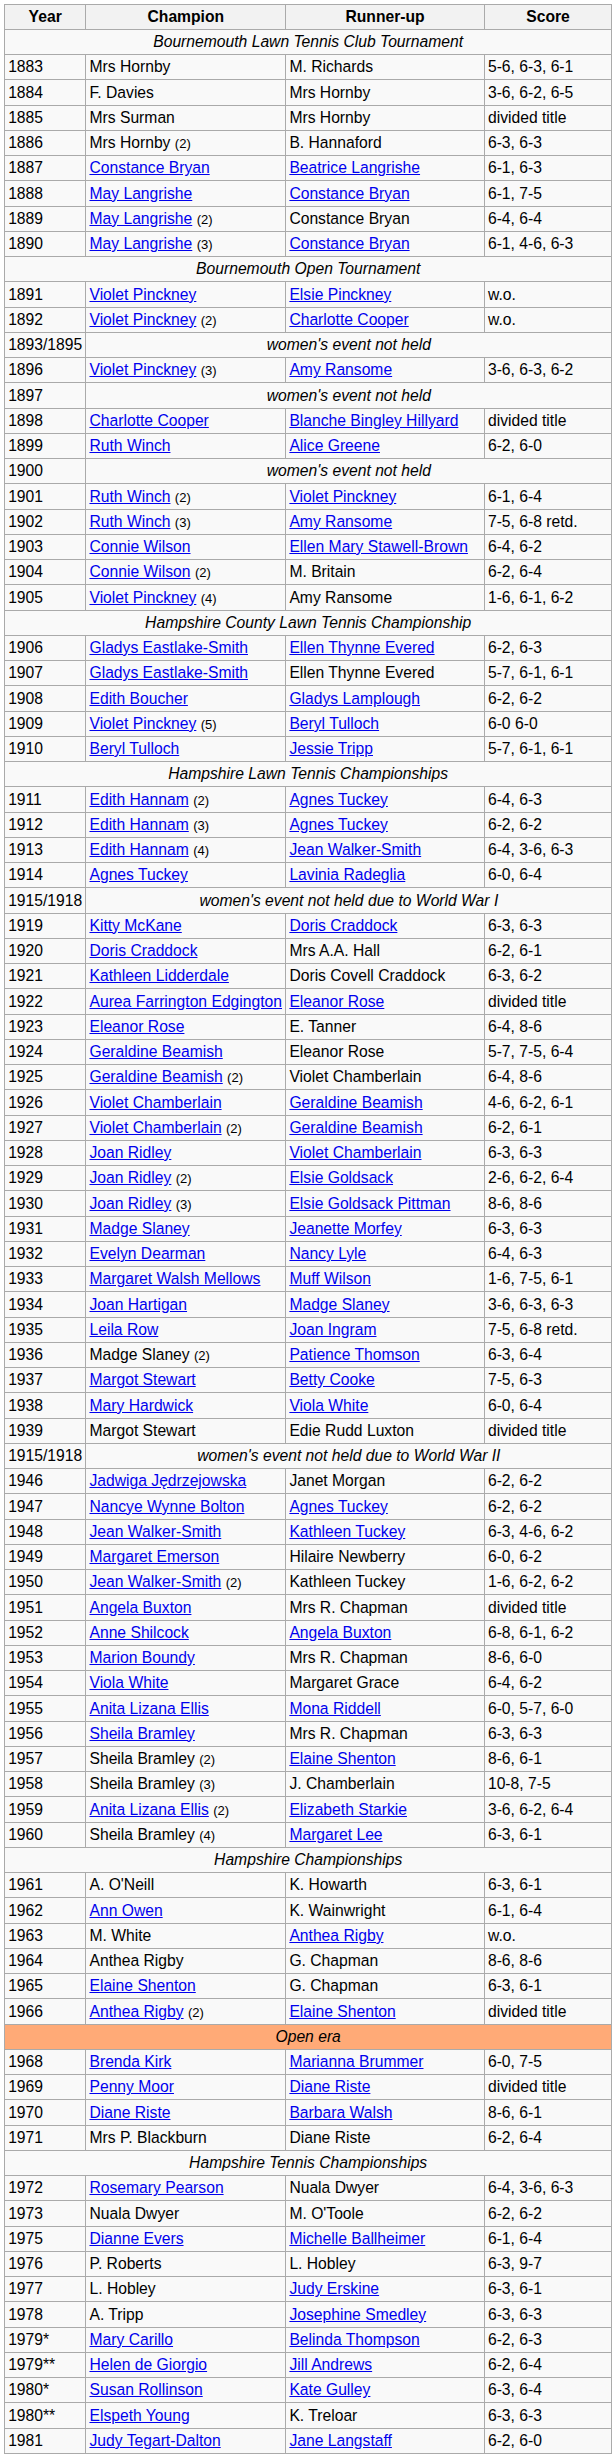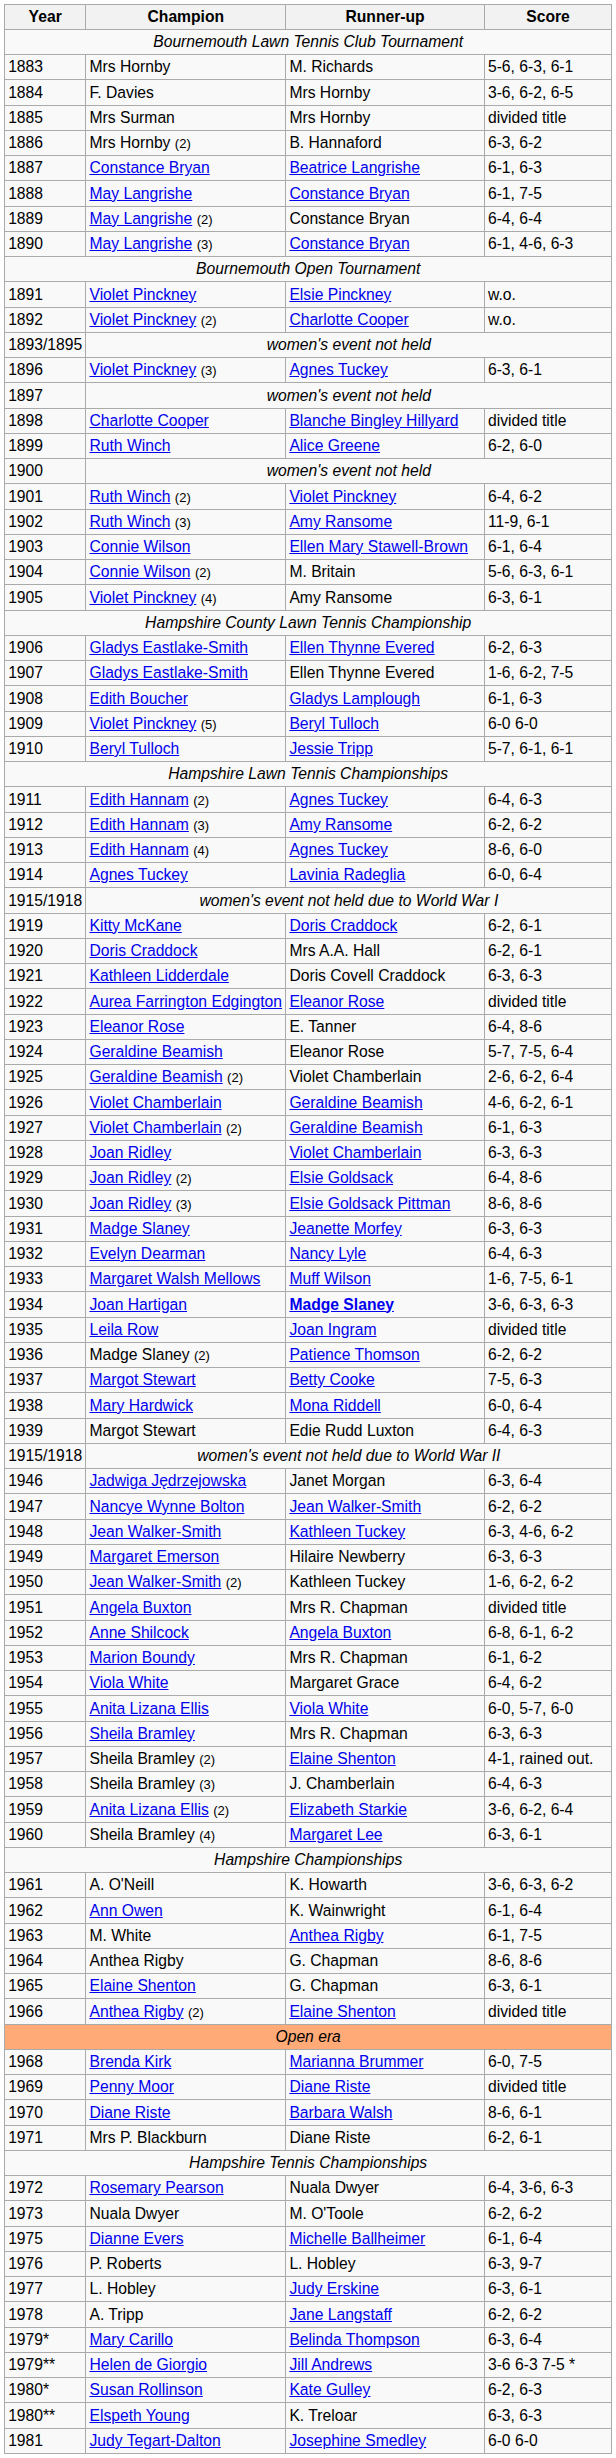 <table class=wikitable style=font-size:98%>
 <tr>
 <th>Year</th>
 <th width="220">Champion</th>
 <th width="220">Runner-up</th>
 <th width="140">Score</th>
 </tr>
 <tr>
 <td colspan=4 align=center><em>Bournemouth Lawn Tennis Club Tournament</em></td>
 </tr>
 <tr>
 <td>1883</td>
 <td> Mrs Hornby</td>
 <td> M. Richards</td>
 <td>5-6, 6-3, 6-1</td>
 </tr>
 <tr>
 <td>1884</td>
 <td> F. Davies</td>
 <td> Mrs Hornby</td>
 <td>3-6, 6-2, 6-5</td>
 </tr>
 <tr>
 <td>1885</td>
 <td> Mrs Surman</td>
 <td>  Mrs Hornby</td>
 <td>divided title</td>
 </tr>
 <tr>
 <td>1886</td>
 <td> Mrs Hornby <small>(2)</small></td>
 <td>  B. Hannaford</td>
-<td>6-3, 6-3</td>
+<td>6-3, 6-2</td>
 </tr>
 <tr>
 <td>1887</td>
 <td> <a href='#'>Constance Bryan</a></td>
 <td> <a href='#'>Beatrice Langrishe</a></td>
 <td>6-1, 6-3</td>
 </tr>
 <tr>
 <td>1888</td>
 <td> <a href='#'>May Langrishe</a></td>
 <td> <a href='#'>Constance Bryan</a></td>
 <td>6-1, 7-5</td>
 </tr>
 <tr>
 <td>1889</td>
 <td> <a href='#'>May Langrishe</a> <small>(2)</small></td>
 <td> Constance Bryan</td>
 <td>6-4, 6-4</td>
 </tr>
 <tr>
 <td>1890</td>
 <td> <a href='#'>May Langrishe</a> <small>(3)</small></td>
 <td> <a href='#'>Constance Bryan</a></td>
 <td>6-1, 4-6, 6-3</td>
 </tr>
 <tr>
 <td colspan=4 align=center><em>Bournemouth Open Tournament </em></td>
 </tr>
 <tr>
 <td>1891</td>
 <td> <a href='#'>Violet Pinckney</a></td>
 <td> <a href='#'>Elsie Pinckney</a></td>
 <td>w.o.</td>
 </tr>
 <tr>
 <td>1892</td>
 <td> <a href='#'>Violet Pinckney</a> <small>(2)</small></td>
 <td> <a href='#'>Charlotte Cooper</a></td>
 <td>w.o.</td>
 </tr>
 <tr>
 <td>1893/1895</td>
 <td colspan=3 align=center><em>women's event not held</em></td>
 </tr>
 <tr>
 <td>1896</td>
 <td> <a href='#'>Violet Pinckney</a> <small>(3)</small></td>
-<td> <a href='#'>Amy Ransome</a></td>
-<td>3-6, 6-3, 6-2</td>
+<td> <a href='#'>Agnes Tuckey</a></td>
+<td>6-3, 6-1</td>
 </tr>
 <tr>
 <td>1897</td>
 <td colspan=3 align=center><em>women's event not held</em></td>
 </tr>
 <tr>
 <td>1898</td>
 <td> <a href='#'>Charlotte Cooper</a></td>
 <td> <a href='#'>Blanche Bingley Hillyard</a></td>
 <td>divided title</td>
 </tr>
 <tr>
 <td>1899</td>
 <td> <a href='#'>Ruth Winch</a></td>
 <td> <a href='#'>Alice Greene</a></td>
 <td>6-2, 6-0</td>
 </tr>
 <tr>
 <td>1900</td>
 <td colspan=3 align=center><em>women's event not held</em></td>
 </tr>
 <tr>
 <td>1901</td>
 <td> <a href='#'>Ruth Winch</a> <small>(2)</small></td>
 <td> <a href='#'>Violet Pinckney</a></td>
-<td>6-1, 6-4</td>
+<td>6-4, 6-2</td>
 </tr>
 <tr>
 <td>1902</td>
 <td> <a href='#'>Ruth Winch</a> <small>(3)</small></td>
 <td> <a href='#'>Amy Ransome</a></td>
-<td>7-5, 6-8 retd.</td>
+<td>11-9, 6-1</td>
 </tr>
 <tr>
 <td>1903</td>
 <td> <a href='#'>Connie Wilson</a></td>
 <td> <a href='#'>Ellen Mary Stawell-Brown</a></td>
-<td>6-4, 6-2</td>
+<td>6-1, 6-4</td>
 </tr>
 <tr>
 <td>1904</td>
 <td> <a href='#'>Connie Wilson</a> <small>(2)</small></td>
 <td> M. Britain</td>
-<td>6-2, 6-4</td>
+<td>5-6, 6-3, 6-1</td>
 </tr>
 <tr>
 <td>1905</td>
 <td> <a href='#'>Violet Pinckney</a> <small>(4)</small></td>
 <td> Amy Ransome</td>
-<td>1-6, 6-1, 6-2</td>
+<td>6-3, 6-1</td>
 </tr>
 <tr>
 <td colspan=4 align=center><em>Hampshire County Lawn Tennis Championship </em></td>
 </tr>
 <tr>
 <td>1906</td>
 <td> <a href='#'>Gladys Eastlake-Smith</a></td>
 <td> <a href='#'>Ellen Thynne Evered</a></td>
 <td>6-2, 6-3</td>
 </tr>
 <tr>
 <td>1907</td>
 <td> <a href='#'>Gladys Eastlake-Smith</a></td>
 <td> Ellen Thynne Evered</td>
-<td>5-7, 6-1, 6-1</td>
+<td>1-6, 6-2, 7-5</td>
 </tr>
 <tr>
 <td>1908</td>
 <td>  <a href='#'>Edith Boucher</a></td>
 <td> <a href='#'>Gladys Lamplough</a></td>
-<td>6-2, 6-2</td>
+<td>6-1, 6-3</td>
 </tr>
 <tr>
 <td>1909</td>
 <td> <a href='#'>Violet Pinckney</a> <small>(5)</small></td>
 <td> <a href='#'>Beryl Tulloch</a></td>
 <td>6-0 6-0</td>
 </tr>
 <tr>
 <td>1910</td>
 <td> <a href='#'>Beryl Tulloch</a></td>
 <td> <a href='#'>Jessie Tripp</a></td>
 <td>5-7, 6-1, 6-1</td>
 </tr>
 <tr>
 <td colspan=4 align=center><em>Hampshire Lawn Tennis Championships </em></td>
 </tr>
 <tr>
 <td>1911</td>
 <td> <a href='#'>Edith Hannam</a> <small>(2)</small></td>
 <td> <a href='#'>Agnes Tuckey</a></td>
 <td>6-4, 6-3</td>
 </tr>
 <tr>
 <td>1912</td>
 <td> <a href='#'>Edith Hannam</a> <small>(3)</small></td>
-<td> <a href='#'>Agnes Tuckey</a></td>
+<td> <a href='#'>Amy Ransome</a></td>
 <td>6-2, 6-2</td>
 </tr>
 <tr>
 <td>1913</td>
 <td> <a href='#'>Edith Hannam</a> <small>(4)</small></td>
-<td> <a href='#'>Jean Walker-Smith</a></td>
-<td>6-4, 3-6, 6-3</td>
+<td> <a href='#'>Agnes Tuckey</a></td>
+<td>8-6, 6-0</td>
 </tr>
 <tr>
 <td>1914</td>
 <td> <a href='#'>Agnes Tuckey</a></td>
 <td> <a href='#'>Lavinia Radeglia</a></td>
 <td>6-0, 6-4</td>
 </tr>
 <tr>
 <td>1915/1918</td>
 <td colspan=3 align=center><em>women's event not held due to World War I</em></td>
 </tr>
 <tr>
 <td>1919</td>
 <td> <a href='#'>Kitty McKane</a></td>
 <td> <a href='#'>Doris Craddock</a></td>
-<td>6-3, 6-3</td>
+<td>6-2, 6-1</td>
 </tr>
 <tr>
 <td>1920</td>
 <td> <a href='#'>Doris Craddock</a></td>
 <td> Mrs A.A. Hall</td>
 <td>6-2, 6-1</td>
 </tr>
 <tr>
 <td>1921</td>
 <td> <a href='#'>Kathleen Lidderdale</a></td>
 <td> Doris Covell Craddock</td>
-<td>6-3, 6-2</td>
+<td>6-3, 6-3</td>
 </tr>
 <tr>
 <td>1922</td>
 <td> <a href='#'>Aurea Farrington Edgington</a></td>
 <td> <a href='#'>Eleanor Rose</a></td>
 <td>divided title</td>
 </tr>
 <tr>
 <td>1923</td>
 <td> <a href='#'>Eleanor Rose</a></td>
 <td> E. Tanner</td>
 <td>6-4, 8-6</td>
 </tr>
 <tr>
 <td>1924</td>
 <td> <a href='#'>Geraldine  Beamish</a></td>
 <td> Eleanor Rose</td>
 <td>5-7, 7-5, 6-4</td>
 </tr>
 <tr>
 <td>1925</td>
 <td> <a href='#'>Geraldine  Beamish</a> <small>(2)</small></td>
 <td> Violet Chamberlain</td>
-<td>6-4, 8-6</td>
+<td>2-6, 6-2, 6-4</td>
 </tr>
 <tr>
 <td>1926</td>
 <td> <a href='#'>Violet Chamberlain</a></td>
 <td> <a href='#'>Geraldine  Beamish</a></td>
 <td>4-6, 6-2, 6-1</td>
 </tr>
 <tr>
 <td>1927</td>
 <td> <a href='#'>Violet Chamberlain</a> <small>(2)</small></td>
 <td> <a href='#'>Geraldine  Beamish</a></td>
-<td>6-2, 6-1</td>
+<td>6-1, 6-3</td>
 </tr>
 <tr>
 <td>1928</td>
 <td> <a href='#'>Joan Ridley</a></td>
 <td> <a href='#'>Violet Chamberlain</a></td>
 <td>6-3, 6-3</td>
 </tr>
 <tr>
 <td>1929</td>
 <td> <a href='#'>Joan Ridley</a> <small>(2)</small></td>
 <td> <a href='#'>Elsie Goldsack</a></td>
-<td>2-6, 6-2, 6-4</td>
+<td>6-4, 8-6</td>
 </tr>
 <tr>
 <td>1930</td>
 <td> <a href='#'>Joan Ridley</a> <small>(3)</small></td>
 <td> <a href='#'>Elsie Goldsack Pittman</a></td>
 <td>8-6, 8-6</td>
 </tr>
 <tr>
 <td>1931</td>
 <td> <a href='#'>Madge Slaney</a></td>
 <td> <a href='#'>Jeanette Morfey</a></td>
 <td>6-3, 6-3</td>
 </tr>
 <tr>
 <td>1932</td>
 <td> <a href='#'>Evelyn Dearman</a></td>
 <td> <a href='#'>Nancy Lyle</a></td>
 <td>6-4, 6-3</td>
 </tr>
 <tr>
 <td>1933</td>
 <td> <a href='#'>Margaret Walsh Mellows</a></td>
 <td> <a href='#'>Muff Wilson</a></td>
 <td>1-6, 7-5, 6-1</td>
 </tr>
 <tr>
 <td>1934</td>
 <td> <a href='#'>Joan Hartigan</a></td>
-<td> <a href='#'>Madge Slaney</a></td>
+<td><strong> <a href='#'>Madge Slaney</a></strong></td>
 <td>3-6, 6-3, 6-3</td>
 </tr>
 <tr>
 <td>1935</td>
 <td> <a href='#'>Leila Row</a></td>
 <td> <a href='#'>Joan Ingram</a></td>
-<td>7-5, 6-8 retd.</td>
+<td>divided title</td>
 </tr>
 <tr>
 <td>1936</td>
 <td> Madge Slaney <small>(2)</small></td>
 <td> <a href='#'>Patience Thomson</a></td>
-<td>6-3, 6-4</td>
+<td>6-2, 6-2</td>
 </tr>
 <tr>
 <td>1937</td>
 <td> <a href='#'>Margot Stewart</a></td>
 <td> <a href='#'>Betty Cooke</a></td>
 <td>7-5, 6-3</td>
 </tr>
 <tr>
 <td>1938</td>
 <td> <a href='#'>Mary Hardwick</a></td>
-<td> <a href='#'>Viola White</a></td>
+<td> <a href='#'>Mona Riddell</a></td>
 <td>6-0, 6-4</td>
 </tr>
 <tr>
 <td>1939</td>
 <td> Margot Stewart</td>
 <td> Edie Rudd Luxton</td>
-<td>divided title</td>
+<td>6-4, 6-3</td>
 </tr>
 <tr>
 <td>1915/1918</td>
 <td colspan=3 align=center><em>women's event not held due to World War II</em></td>
 </tr>
 <tr>
 <td>1946</td>
 <td> <a href='#'>Jadwiga Jędrzejowska</a></td>
 <td> Janet Morgan</td>
-<td>6-2, 6-2</td>
+<td>6-3, 6-4</td>
 </tr>
 <tr>
 <td>1947</td>
 <td> <a href='#'>Nancye Wynne Bolton</a></td>
-<td> <a href='#'>Agnes Tuckey</a></td>
+<td> <a href='#'>Jean Walker-Smith</a></td>
 <td>6-2, 6-2</td>
 </tr>
 <tr>
 <td>1948</td>
 <td> <a href='#'>Jean Walker-Smith</a></td>
 <td> <a href='#'>Kathleen Tuckey</a></td>
 <td>6-3, 4-6, 6-2</td>
 </tr>
 <tr>
 <td>1949</td>
 <td>  <a href='#'>Margaret Emerson</a></td>
 <td> Hilaire Newberry</td>
-<td>6-0, 6-2</td>
+<td>6-3, 6-3</td>
 </tr>
 <tr>
 <td>1950</td>
 <td> <a href='#'>Jean Walker-Smith</a> <small>(2)</small></td>
 <td>Kathleen Tuckey</td>
 <td>1-6, 6-2, 6-2</td>
 </tr>
 <tr>
 <td>1951</td>
 <td> <a href='#'>Angela Buxton</a></td>
 <td> Mrs R. Chapman</td>
 <td>divided title</td>
 </tr>
 <tr>
 <td>1952</td>
 <td> <a href='#'>Anne Shilcock</a></td>
 <td> <a href='#'>Angela Buxton</a></td>
 <td>6-8, 6-1, 6-2</td>
 </tr>
 <tr>
 <td>1953</td>
 <td> <a href='#'>Marion Boundy</a></td>
 <td> Mrs R. Chapman</td>
-<td>8-6, 6-0</td>
+<td>6-1, 6-2</td>
 </tr>
 <tr>
 <td>1954</td>
 <td> <a href='#'>Viola White</a></td>
 <td> Margaret Grace</td>
 <td>6-4, 6-2</td>
 </tr>
 <tr>
 <td>1955</td>
 <td> <a href='#'>Anita Lizana Ellis</a></td>
-<td> <a href='#'>Mona Riddell</a></td>
+<td> <a href='#'>Viola White</a></td>
 <td>6-0, 5-7, 6-0</td>
 </tr>
 <tr>
 <td>1956</td>
 <td> <a href='#'>Sheila Bramley</a></td>
 <td> Mrs R. Chapman</td>
 <td>6-3, 6-3</td>
 </tr>
 <tr>
 <td>1957</td>
 <td> Sheila Bramley <small>(2)</small></td>
 <td> <a href='#'>Elaine Shenton</a></td>
-<td>8-6, 6-1</td>
+<td>4-1, rained out.</td>
 </tr>
 <tr>
 <td>1958</td>
 <td> Sheila Bramley <small>(3)</small></td>
 <td> J. Chamberlain</td>
-<td>10-8, 7-5</td>
+<td>6-4, 6-3</td>
 </tr>
 <tr>
 <td>1959</td>
 <td> <a href='#'>Anita Lizana Ellis</a> <small>(2)</small></td>
 <td> <a href='#'>Elizabeth Starkie</a></td>
 <td>3-6, 6-2, 6-4</td>
 </tr>
 <tr>
 <td>1960</td>
 <td> Sheila Bramley <small>(4)</small></td>
 <td> <a href='#'>Margaret Lee</a></td>
 <td>6-3, 6-1</td>
 </tr>
 <tr>
 <td colspan=4 align=center><em>Hampshire Championships</em></td>
 </tr>
 <tr>
 <td>1961</td>
 <td> A. O'Neill</td>
 <td> K. Howarth</td>
-<td>6-3, 6-1</td>
+<td>3-6, 6-3, 6-2</td>
 </tr>
 <tr>
 <td>1962</td>
 <td> <a href='#'>Ann Owen</a></td>
 <td>K. Wainwright</td>
 <td>6-1, 6-4</td>
 </tr>
 <tr>
 <td>1963</td>
 <td> M. White</td>
 <td> <a href='#'>Anthea Rigby</a></td>
-<td>w.o.</td>
+<td>6-1, 7-5</td>
 </tr>
 <tr>
 <td>1964</td>
 <td> Anthea Rigby</td>
 <td> G. Chapman</td>
 <td>8-6, 8-6</td>
 </tr>
 <tr>
 <td>1965</td>
 <td> <a href='#'>Elaine Shenton</a></td>
 <td> G. Chapman</td>
 <td>6-3, 6-1</td>
 </tr>
 <tr>
 <td>1966</td>
 <td> <a href='#'>Anthea Rigby</a> <small>(2)</small></td>
 <td> <a href='#'>Elaine Shenton</a></td>
 <td>divided title</td>
 </tr>
 <tr style=background-color:#ffaa77>
 <td colspan=4 align=center><em>Open era </em></td>
 </tr>
 <tr>
 <td>1968</td>
 <td> <a href='#'>Brenda Kirk</a></td>
 <td> <a href='#'>Marianna Brummer</a></td>
 <td>6-0, 7-5</td>
 </tr>
 <tr>
 <td>1969</td>
 <td> <a href='#'>Penny Moor</a></td>
 <td> <a href='#'>Diane Riste</a></td>
 <td>divided title</td>
 </tr>
 <tr>
 <td>1970</td>
 <td> <a href='#'>Diane Riste</a></td>
 <td> <a href='#'>Barbara Walsh</a></td>
 <td>8-6, 6-1</td>
 </tr>
 <tr>
 <td>1971</td>
 <td> Mrs P. Blackburn</td>
 <td> Diane Riste</td>
-<td>6-2, 6-4</td>
+<td>6-2, 6-1</td>
 </tr>
 <tr>
 <td colspan=4 align=center><em>Hampshire Tennis Championships</em></td>
 </tr>
 <tr>
 <td>1972</td>
 <td> <a href='#'>Rosemary Pearson</a></td>
 <td> Nuala Dwyer</td>
 <td>6-4, 3-6, 6-3</td>
 </tr>
 <tr>
 <td>1973</td>
 <td> Nuala Dwyer</td>
 <td> M. O'Toole</td>
 <td>6-2, 6-2</td>
 </tr>
 <tr>
 <td>1975</td>
 <td> <a href='#'>Dianne Evers</a></td>
 <td> <a href='#'>Michelle Ballheimer</a></td>
 <td>6-1, 6-4</td>
 </tr>
 <tr>
 <td>1976</td>
 <td> P. Roberts</td>
 <td> L. Hobley</td>
 <td>6-3, 9-7</td>
 </tr>
 <tr>
 <td>1977</td>
 <td> L. Hobley</td>
 <td> <a href='#'>Judy Erskine</a></td>
 <td>6-3, 6-1</td>
 </tr>
 <tr>
 <td>1978</td>
 <td> A. Tripp</td>
-<td> <a href='#'>Josephine Smedley</a></td>
-<td>6-3, 6-3</td>
+<td> <a href='#'>Jane Langstaff</a></td>
+<td>6-2, 6-2</td>
 </tr>
 <tr>
 <td>1979*</td>
 <td> <a href='#'>Mary Carillo</a></td>
 <td> <a href='#'>Belinda Thompson</a></td>
-<td>6-2, 6-3</td>
+<td>6-3, 6-4</td>
 </tr>
 <tr>
 <td>1979**</td>
 <td> <a href='#'>Helen de Giorgio</a></td>
 <td> <a href='#'>Jill Andrews</a></td>
-<td>6-2, 6-4</td>
+<td>3-6 6-3 7-5 *</td>
 </tr>
 <tr>
 <td>1980*</td>
 <td> <a href='#'>Susan Rollinson</a></td>
 <td> <a href='#'>Kate Gulley</a></td>
-<td>6-3, 6-4</td>
+<td>6-2, 6-3</td>
 </tr>
 <tr>
 <td>1980**</td>
 <td> <a href='#'>Elspeth Young</a></td>
 <td> K. Treloar</td>
 <td>6-3, 6-3</td>
 </tr>
 <tr>
 <td>1981</td>
 <td> <a href='#'>Judy Tegart-Dalton</a></td>
-<td> <a href='#'>Jane Langstaff</a></td>
-<td>6-2, 6-0</td>
+<td> <a href='#'>Josephine Smedley</a></td>
+<td>6-0 6-0</td>
 </tr>
 </table>
